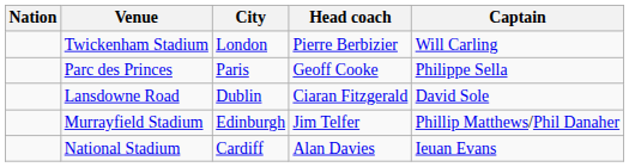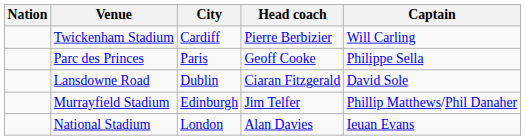 <table class="wikitable">
 <tr>
 <th>Nation</th>
 <th>Venue</th>
 <th>City</th>
 <th>Head coach</th>
 <th>Captain</th>
 </tr>
 <tr>
 <td></td>
 <td><a href='#'>Twickenham Stadium</a></td>
-<td><a href='#'>London</a></td>
+<td><a href='#'>Cardiff</a></td>
 <td><a href='#'>Pierre Berbizier</a></td>
 <td><a href='#'>Will Carling</a></td>
 </tr>
 <tr>
 <td></td>
 <td><a href='#'>Parc des Princes</a></td>
 <td><a href='#'>Paris</a></td>
 <td><a href='#'>Geoff Cooke</a></td>
 <td><a href='#'>Philippe Sella</a></td>
 </tr>
 <tr>
 <td></td>
 <td><a href='#'>Lansdowne Road</a></td>
 <td><a href='#'>Dublin</a></td>
 <td><a href='#'>Ciaran Fitzgerald</a></td>
 <td><a href='#'>David Sole</a></td>
 </tr>
 <tr>
 <td></td>
 <td><a href='#'>Murrayfield Stadium</a></td>
 <td><a href='#'>Edinburgh</a></td>
 <td><a href='#'>Jim Telfer</a></td>
 <td><a href='#'>Phillip Matthews</a>/<a href='#'>Phil Danaher</a></td>
 </tr>
 <tr>
 <td></td>
 <td><a href='#'>National Stadium</a></td>
-<td><a href='#'>Cardiff</a></td>
+<td><a href='#'>London</a></td>
 <td><a href='#'>Alan Davies</a></td>
 <td><a href='#'>Ieuan Evans</a></td>
 </tr>
 </table>
